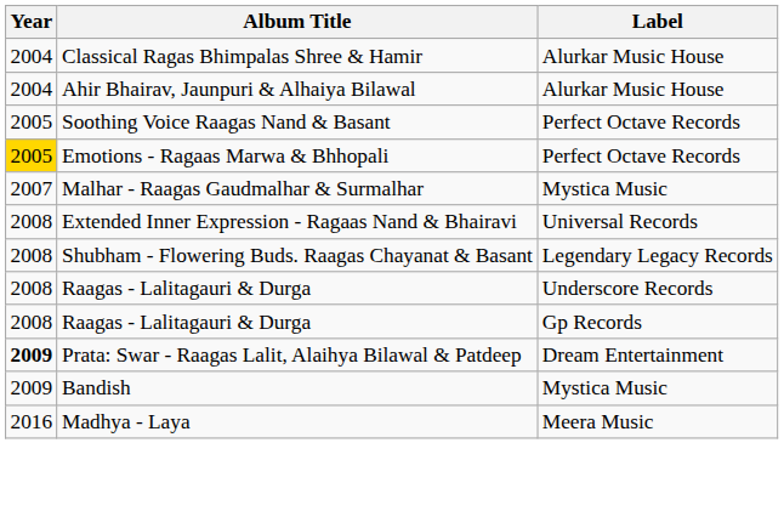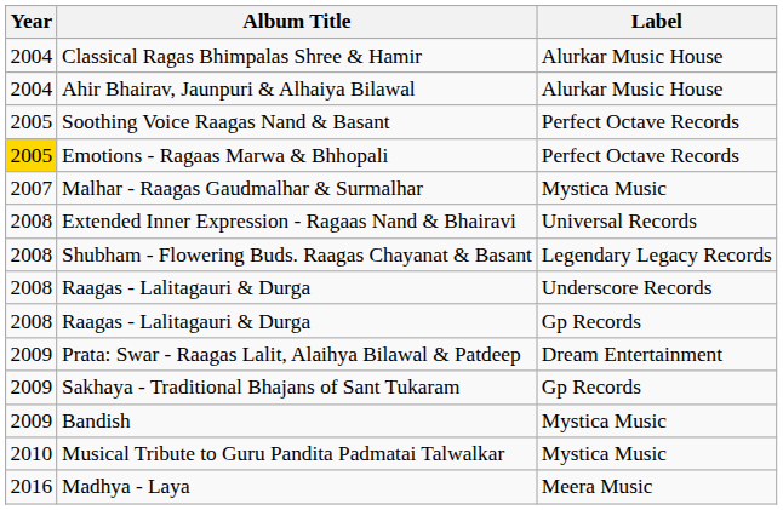 <table class="wikitable">
 <tr>
 <th>Year</th>
 <th>Album Title</th>
 <th>Label</th>
 </tr>
 <tr>
 <td>2004</td>
 <td>Classical Ragas Bhimpalas Shree & Hamir</td>
 <td>Alurkar Music House</td>
 </tr>
 <tr>
 <td>2004</td>
 <td>Ahir Bhairav, Jaunpuri & Alhaiya Bilawal</td>
 <td>Alurkar Music House</td>
 </tr>
 <tr>
 <td>2005</td>
 <td>Soothing Voice Raagas Nand & Basant</td>
 <td>Perfect Octave Records</td>
 </tr>
 <tr>
 <td style="background: gold;">2005</td>
 <td>Emotions - Ragaas Marwa & Bhhopali</td>
 <td>Perfect Octave Records</td>
 </tr>
 <tr>
 <td>2007</td>
 <td>Malhar - Raagas Gaudmalhar & Surmalhar</td>
 <td>Mystica Music</td>
 </tr>
 <tr>
 <td>2008</td>
 <td>Extended Inner Expression - Ragaas Nand & Bhairavi</td>
 <td>Universal Records</td>
 </tr>
 <tr>
 <td>2008</td>
 <td>Shubham - Flowering Buds. Raagas Chayanat & Basant</td>
 <td>Legendary Legacy Records</td>
 </tr>
 <tr>
 <td>2008</td>
 <td>Raagas - Lalitagauri & Durga</td>
 <td>Underscore Records</td>
 </tr>
 <tr>
 <td>2008</td>
 <td>Raagas - Lalitagauri & Durga</td>
 <td>Gp Records</td>
 </tr>
 <tr>
-<td><strong>2009</strong></td>
+<td>2009</td>
 <td>Prata: Swar - Raagas Lalit, Alaihya Bilawal & Patdeep</td>
 <td>Dream Entertainment</td>
 </tr>
 <tr>
 <td>2009</td>
+<td>Sakhaya - Traditional Bhajans of Sant Tukaram</td>
+<td>Gp Records</td>
+</tr>
+<tr>
+<td>2009</td>
 <td>Bandish</td>
+<td>Mystica Music</td>
+</tr>
+<tr>
+<td>2010</td>
+<td>Musical Tribute to Guru Pandita Padmatai Talwalkar</td>
 <td>Mystica Music</td>
 </tr>
 <tr>
 <td>2016</td>
 <td>Madhya - Laya</td>
 <td>Meera Music</td>
 </tr>
 </table>
